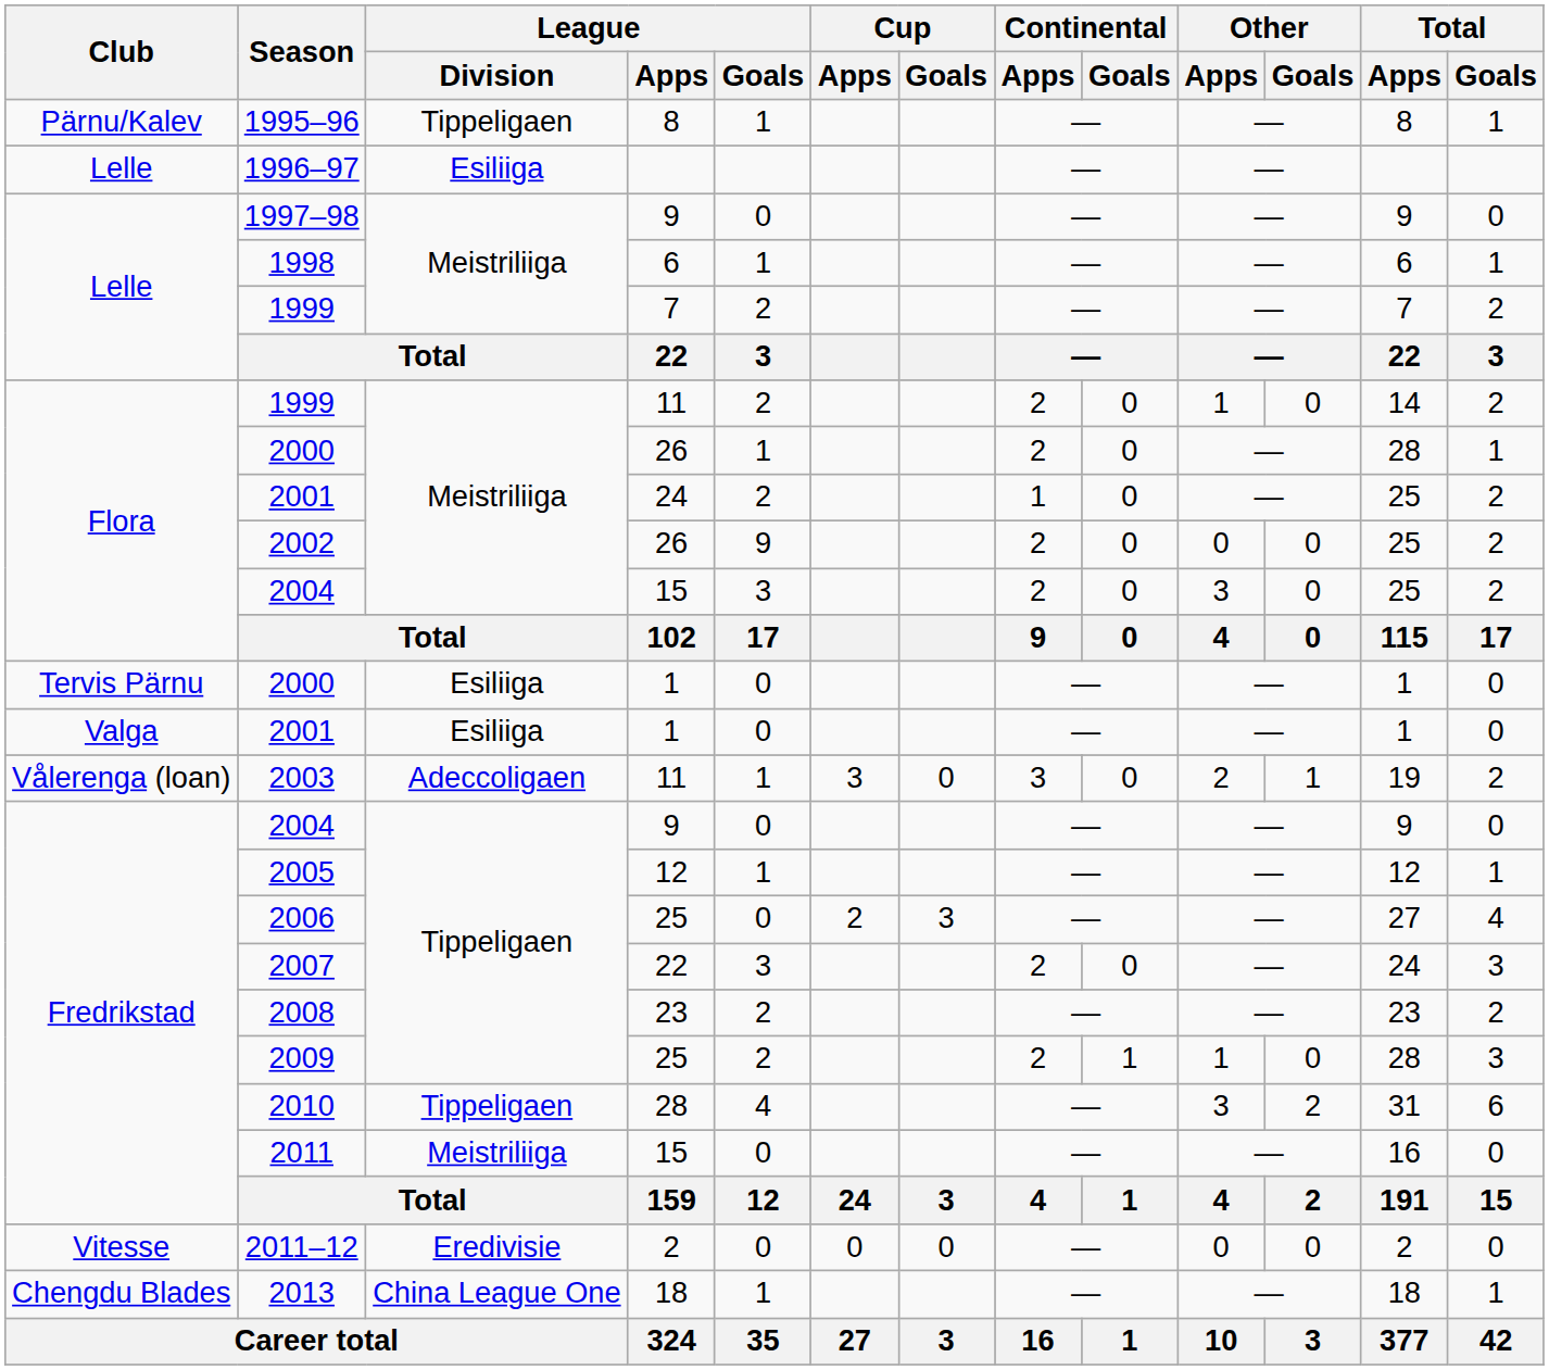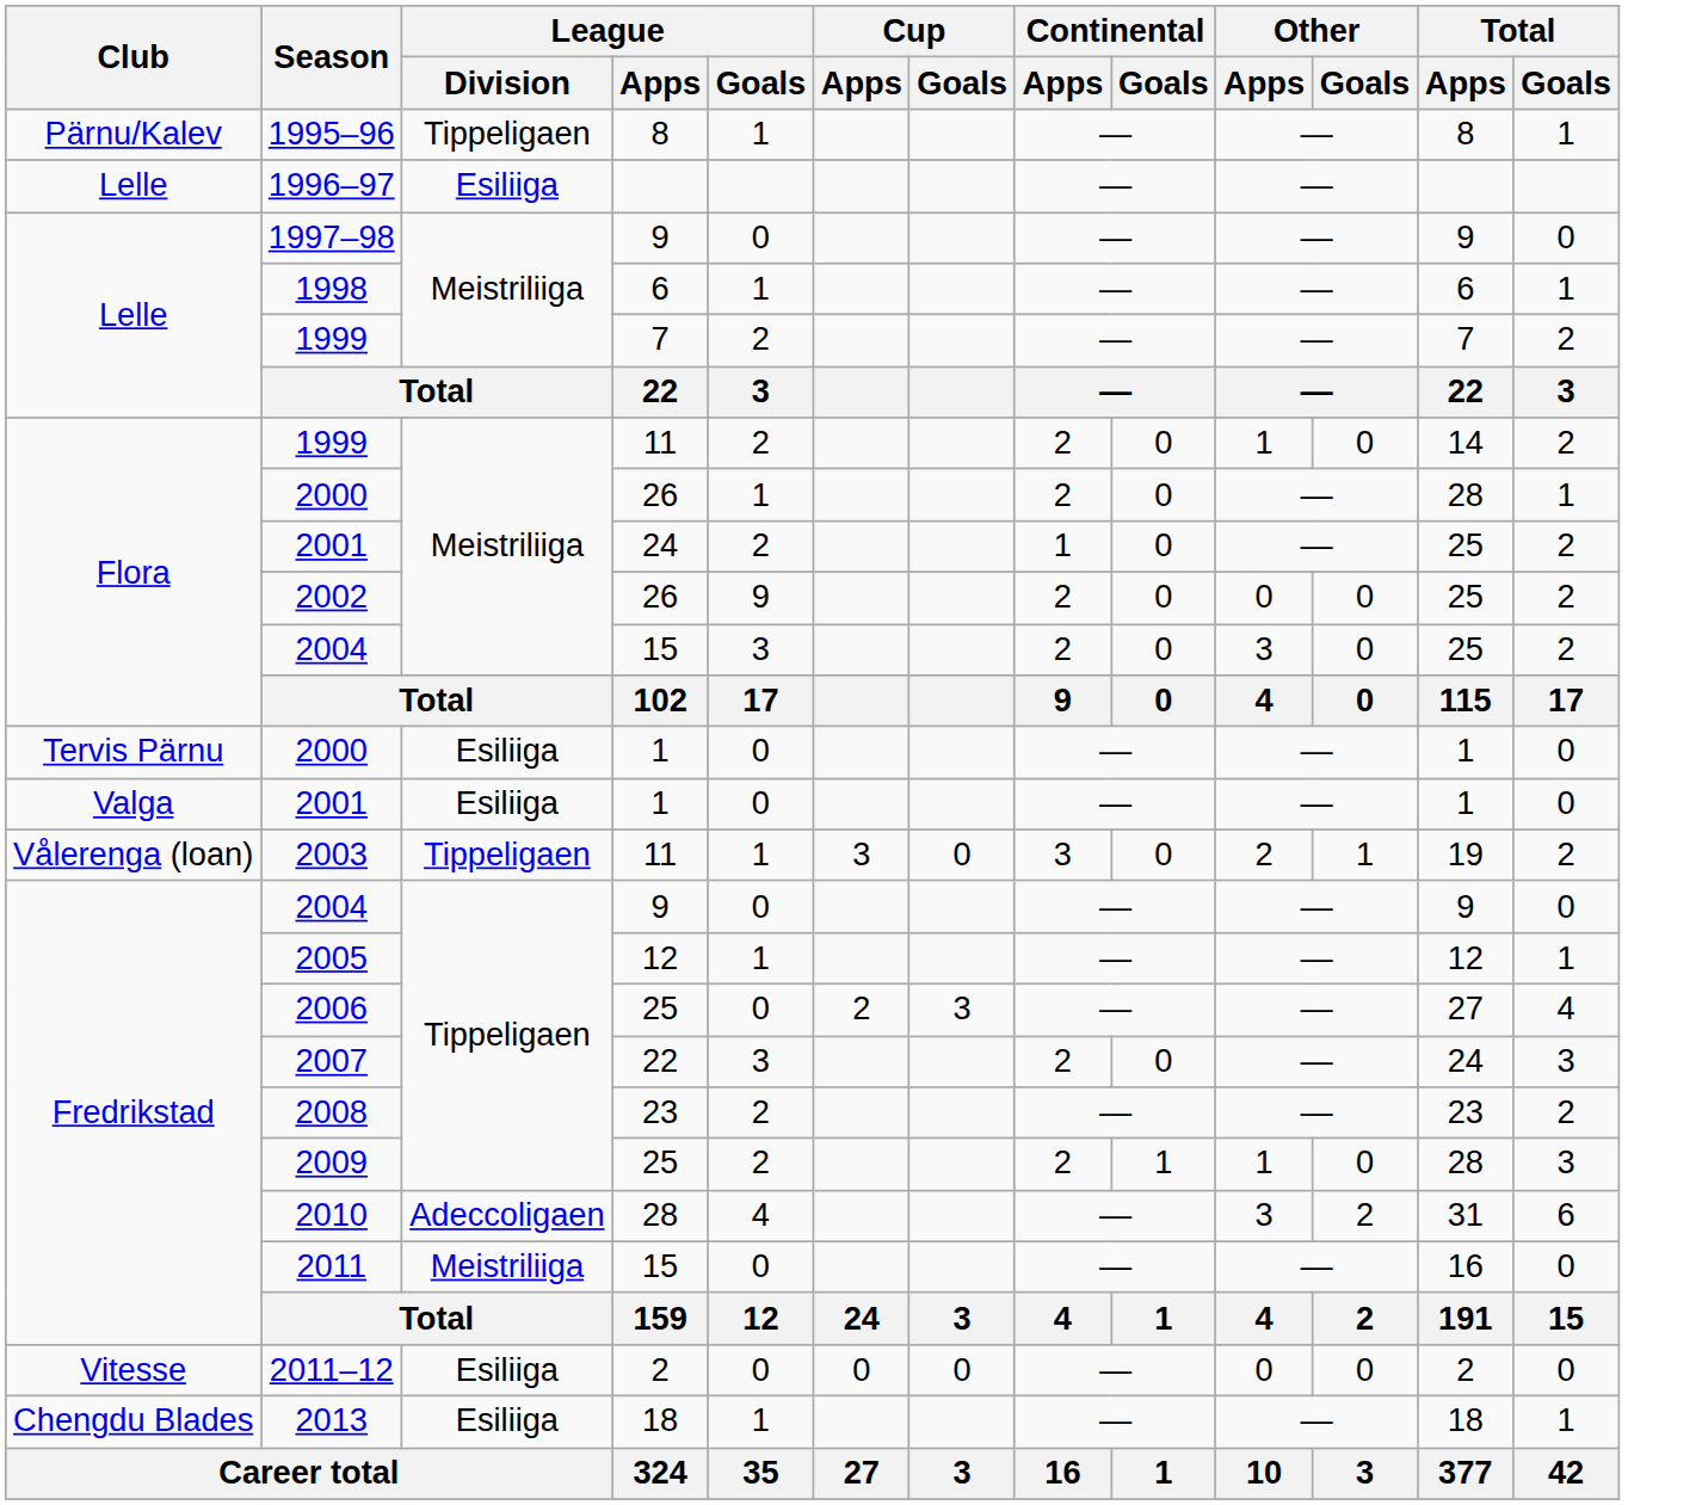 <table class="wikitable" style="text-align:center">
 <tr>
 <th rowspan="2">Club</th>
 <th rowspan="2">Season</th>
 <th colspan="3">League</th>
 <th colspan="2">Cup</th>
 <th colspan="2">Continental</th>
 <th colspan="2">Other</th>
 <th colspan="2">Total</th>
 </tr>
 <tr>
 <th>Division</th>
 <th>Apps</th>
 <th>Goals</th>
 <th>Apps</th>
 <th>Goals</th>
 <th>Apps</th>
 <th>Goals</th>
 <th>Apps</th>
 <th>Goals</th>
 <th>Apps</th>
 <th>Goals</th>
 </tr>
 <tr>
 <td><a href='#'>Pärnu/Kalev</a></td>
 <td><a href='#'>1995–96</a></td>
 <td>Tippeligaen</td>
 <td>8</td>
 <td>1</td>
 <td></td>
 <td></td>
 <td colspan="2">—</td>
 <td colspan="2">—</td>
 <td>8</td>
 <td>1</td>
 </tr>
 <tr>
 <td><a href='#'>Lelle</a></td>
 <td><a href='#'>1996–97</a></td>
 <td><a href='#'>Esiliiga</a></td>
 <td></td>
 <td></td>
 <td></td>
 <td></td>
 <td colspan="2">—</td>
 <td colspan="2">—</td>
 <td></td>
 <td></td>
 </tr>
 <tr>
 <td rowspan="4"><a href='#'>Lelle</a></td>
 <td><a href='#'>1997–98</a></td>
 <td rowspan="3">Meistriliiga</td>
 <td>9</td>
 <td>0</td>
 <td></td>
 <td></td>
 <td colspan="2">—</td>
 <td colspan="2">—</td>
 <td>9</td>
 <td>0</td>
 </tr>
 <tr>
 <td><a href='#'>1998</a></td>
 <td>6</td>
 <td>1</td>
 <td></td>
 <td></td>
 <td colspan="2">—</td>
 <td colspan="2">—</td>
 <td>6</td>
 <td>1</td>
 </tr>
 <tr>
 <td><a href='#'>1999</a></td>
 <td>7</td>
 <td>2</td>
 <td></td>
 <td></td>
 <td colspan="2">—</td>
 <td colspan="2">—</td>
 <td>7</td>
 <td>2</td>
 </tr>
 <tr>
 <th colspan="2">Total</th>
 <th>22</th>
 <th>3</th>
 <th></th>
 <th></th>
 <th colspan="2">—</th>
 <th colspan="2">—</th>
 <th>22</th>
 <th>3</th>
 </tr>
 <tr>
 <td rowspan="6"><a href='#'>Flora</a></td>
 <td><a href='#'>1999</a></td>
 <td rowspan="5">Meistriliiga</td>
 <td>11</td>
 <td>2</td>
 <td></td>
 <td></td>
 <td>2</td>
 <td>0</td>
 <td>1</td>
 <td>0</td>
 <td>14</td>
 <td>2</td>
 </tr>
 <tr>
 <td><a href='#'>2000</a></td>
 <td>26</td>
 <td>1</td>
 <td></td>
 <td></td>
 <td>2</td>
 <td>0</td>
 <td colspan="2">—</td>
 <td>28</td>
 <td>1</td>
 </tr>
 <tr>
 <td><a href='#'>2001</a></td>
 <td>24</td>
 <td>2</td>
 <td></td>
 <td></td>
 <td>1</td>
 <td>0</td>
 <td colspan="2">—</td>
 <td>25</td>
 <td>2</td>
 </tr>
 <tr>
 <td><a href='#'>2002</a></td>
 <td>26</td>
 <td>9</td>
 <td></td>
 <td></td>
 <td>2</td>
 <td>0</td>
 <td>0</td>
 <td>0</td>
 <td>25</td>
 <td>2</td>
 </tr>
 <tr>
 <td><a href='#'>2004</a></td>
 <td>15</td>
 <td>3</td>
 <td></td>
 <td></td>
 <td>2</td>
 <td>0</td>
 <td>3</td>
 <td>0</td>
 <td>25</td>
 <td>2</td>
 </tr>
 <tr>
 <th colspan="2">Total</th>
 <th>102</th>
 <th>17</th>
 <th></th>
 <th></th>
 <th>9</th>
 <th>0</th>
 <th>4</th>
 <th>0</th>
 <th>115</th>
 <th>17</th>
 </tr>
 <tr>
 <td><a href='#'>Tervis Pärnu</a></td>
 <td><a href='#'>2000</a></td>
 <td>Esiliiga</td>
 <td>1</td>
 <td>0</td>
 <td></td>
 <td></td>
 <td colspan="2">—</td>
 <td colspan="2">—</td>
 <td>1</td>
 <td>0</td>
 </tr>
 <tr>
 <td><a href='#'>Valga</a></td>
 <td><a href='#'>2001</a></td>
 <td>Esiliiga</td>
 <td>1</td>
 <td>0</td>
 <td></td>
 <td></td>
 <td colspan="2">—</td>
 <td colspan="2">—</td>
 <td>1</td>
 <td>0</td>
 </tr>
 <tr>
 <td><a href='#'>Vålerenga</a> (loan)</td>
 <td><a href='#'>2003</a></td>
-<td><a href='#'>Adeccoligaen</a></td>
+<td><a href='#'>Tippeligaen</a></td>
 <td>11</td>
 <td>1</td>
 <td>3</td>
 <td>0</td>
 <td>3</td>
 <td>0</td>
 <td>2</td>
 <td>1</td>
 <td>19</td>
 <td>2</td>
 </tr>
 <tr>
 <td rowspan="9"><a href='#'>Fredrikstad</a></td>
 <td><a href='#'>2004</a></td>
 <td rowspan="6">Tippeligaen</td>
 <td>9</td>
 <td>0</td>
 <td></td>
 <td></td>
 <td colspan="2">—</td>
 <td colspan="2">—</td>
 <td>9</td>
 <td>0</td>
 </tr>
 <tr>
 <td><a href='#'>2005</a></td>
 <td>12</td>
 <td>1</td>
 <td></td>
 <td></td>
 <td colspan="2">—</td>
 <td colspan="2">—</td>
 <td>12</td>
 <td>1</td>
 </tr>
 <tr>
 <td><a href='#'>2006</a></td>
 <td>25</td>
 <td>0</td>
 <td>2</td>
 <td>3</td>
 <td colspan="2">—</td>
 <td colspan="2">—</td>
 <td>27</td>
 <td>4</td>
 </tr>
 <tr>
 <td><a href='#'>2007</a></td>
 <td>22</td>
 <td>3</td>
 <td></td>
 <td></td>
 <td>2</td>
 <td>0</td>
 <td colspan="2">—</td>
 <td>24</td>
 <td>3</td>
 </tr>
 <tr>
 <td><a href='#'>2008</a></td>
 <td>23</td>
 <td>2</td>
 <td></td>
 <td></td>
 <td colspan="2">—</td>
 <td colspan="2">—</td>
 <td>23</td>
 <td>2</td>
 </tr>
 <tr>
 <td><a href='#'>2009</a></td>
 <td>25</td>
 <td>2</td>
 <td></td>
 <td></td>
 <td>2</td>
 <td>1</td>
 <td>1</td>
 <td>0</td>
 <td>28</td>
 <td>3</td>
 </tr>
 <tr>
 <td><a href='#'>2010</a></td>
-<td><a href='#'>Tippeligaen</a></td>
+<td><a href='#'>Adeccoligaen</a></td>
 <td>28</td>
 <td>4</td>
 <td></td>
 <td></td>
 <td colspan="2">—</td>
 <td>3</td>
 <td>2</td>
 <td>31</td>
 <td>6</td>
 </tr>
 <tr>
 <td><a href='#'>2011</a></td>
 <td><a href='#'>Meistriliiga</a></td>
 <td>15</td>
 <td>0</td>
 <td></td>
 <td></td>
 <td colspan="2">—</td>
 <td colspan="2">—</td>
 <td>16</td>
 <td>0</td>
 </tr>
 <tr>
 <th colspan="2">Total</th>
 <th>159</th>
 <th>12</th>
 <th>24</th>
 <th>3</th>
 <th>4</th>
 <th>1</th>
 <th>4</th>
 <th>2</th>
 <th>191</th>
 <th>15</th>
 </tr>
 <tr>
 <td><a href='#'>Vitesse</a></td>
 <td><a href='#'>2011–12</a></td>
-<td><a href='#'>Eredivisie</a></td>
+<td>Esiliiga</td>
 <td>2</td>
 <td>0</td>
 <td>0</td>
 <td>0</td>
 <td colspan="2">—</td>
 <td>0</td>
 <td>0</td>
 <td>2</td>
 <td>0</td>
 </tr>
 <tr>
 <td><a href='#'>Chengdu Blades</a></td>
 <td><a href='#'>2013</a></td>
-<td><a href='#'>China League One</a></td>
+<td>Esiliiga</td>
 <td>18</td>
 <td>1</td>
 <td></td>
 <td></td>
 <td colspan="2">—</td>
 <td colspan="2">—</td>
 <td>18</td>
 <td>1</td>
 </tr>
 <tr>
 <th colspan="3">Career total</th>
 <th>324</th>
 <th>35</th>
 <th>27</th>
 <th>3</th>
 <th>16</th>
 <th>1</th>
 <th>10</th>
 <th>3</th>
 <th>377</th>
 <th>42</th>
 </tr>
 </table>
